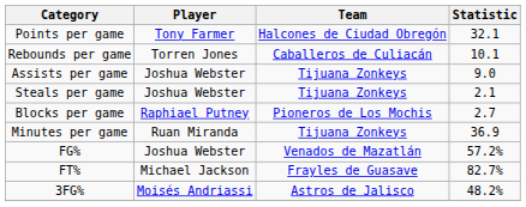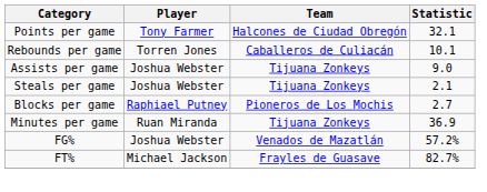 <table class="wikitable" style="text-align:center">
 <tr>
 <th>Category</th>
 <th>Player</th>
 <th>Team</th>
 <th>Statistic</th>
 </tr>
 <tr>
 <td>Points per game</td>
 <td> <a href='#'>Tony Farmer</a></td>
 <td><a href='#'>Halcones de Ciudad Obregón</a></td>
 <td>32.1</td>
 </tr>
 <tr>
 <td>Rebounds per game</td>
 <td> Torren Jones</td>
 <td><a href='#'>Caballeros de Culiacán</a></td>
 <td>10.1</td>
 </tr>
 <tr>
 <td>Assists per game</td>
 <td> Joshua Webster</td>
 <td><a href='#'>Tijuana Zonkeys</a></td>
 <td>9.0</td>
 </tr>
 <tr>
 <td>Steals per game</td>
 <td> Joshua Webster</td>
 <td><a href='#'>Tijuana Zonkeys</a></td>
 <td>2.1</td>
 </tr>
 <tr>
 <td>Blocks per game</td>
 <td> <a href='#'>Raphiael Putney</a></td>
 <td><a href='#'>Pioneros de Los Mochis</a></td>
 <td>2.7</td>
 </tr>
 <tr>
 <td>Minutes per game</td>
 <td> Ruan Miranda</td>
 <td><a href='#'>Tijuana Zonkeys</a></td>
 <td>36.9</td>
 </tr>
 <tr>
 <td>FG%</td>
 <td> Joshua Webster</td>
 <td><a href='#'>Venados de Mazatlán</a></td>
 <td>57.2%</td>
 </tr>
 <tr>
 <td>FT%</td>
 <td> Michael Jackson</td>
 <td><a href='#'>Frayles de Guasave</a></td>
 <td>82.7%</td>
 </tr>
 <tr>
-<td>3FG%</td>
-<td> <a href='#'>Moisés Andriassi</a></td>
-<td><a href='#'>Astros de Jalisco</a></td>
-<td>48.2%</td>
-</tr>
-<tr>
 </tr>
 </table>
